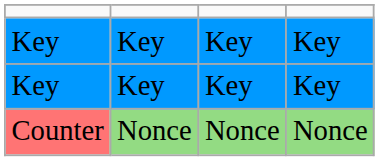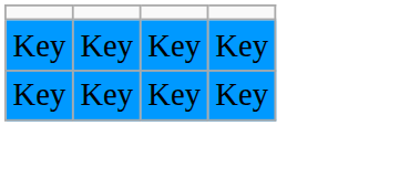 <table class="wikitable">
 <tr>
 <td></td>
 <td></td>
 <td></td>
 <td></td>
 </tr>
 <tr>
 <td style="background:#0099ff">Key</td>
 <td style="background:#0099ff">Key</td>
 <td style="background:#0099ff">Key</td>
 <td style="background:#0099ff">Key</td>
 </tr>
 <tr>
 <td style="background:#0099ff">Key</td>
 <td style="background:#0099ff">Key</td>
 <td style="background:#0099ff">Key</td>
 <td style="background:#0099ff">Key</td>
 </tr>
-<tr>
-<td style="background:#ff7474">Counter</td>
-<td style="background:#93db83">Nonce</td>
-<td style="background:#93db83">Nonce</td>
-<td style="background:#93db83">Nonce</td>
-</tr>
 </table>
